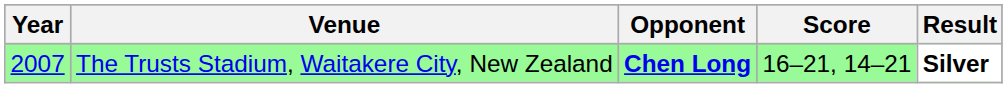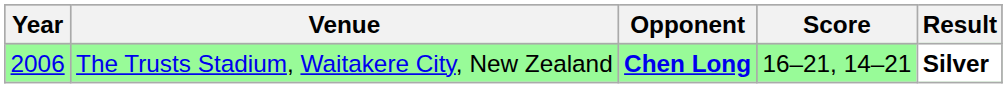 <table class="sortable wikitable" style="font-size: 90%;">
 <tr>
 <th>Year</th>
 <th>Venue</th>
 <th>Opponent</th>
 <th>Score</th>
 <th>Result</th>
 </tr>
 <tr style="background:#98FB98">
-<td align="center"><a href='#'>2007</a></td>
+<td align="center"><a href='#'>2006</a></td>
 <td align="left"><a href='#'>The Trusts Stadium</a>, <a href='#'>Waitakere City</a>, New Zealand</td>
 <td align="left"><strong> <a href='#'>Chen Long</a></strong></td>
 <td align="left">16–21, 14–21</td>
 <td style="text-align:left; background:white"> <strong>Silver</strong></td>
 </tr>
 </table>
